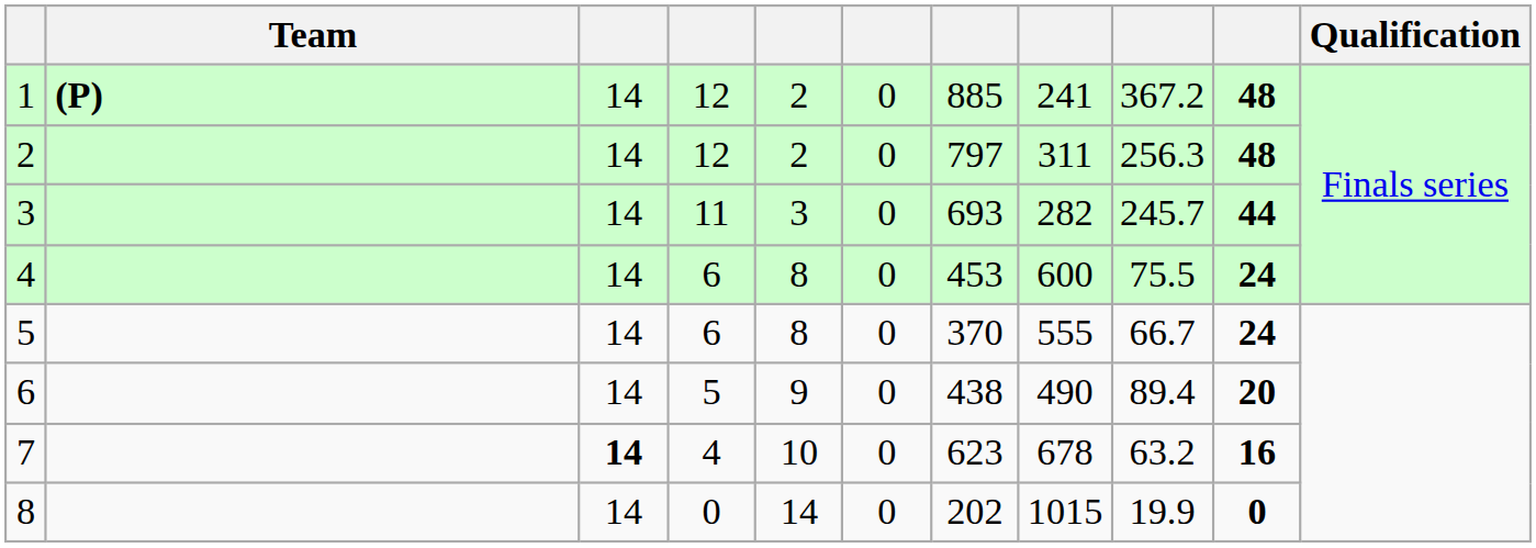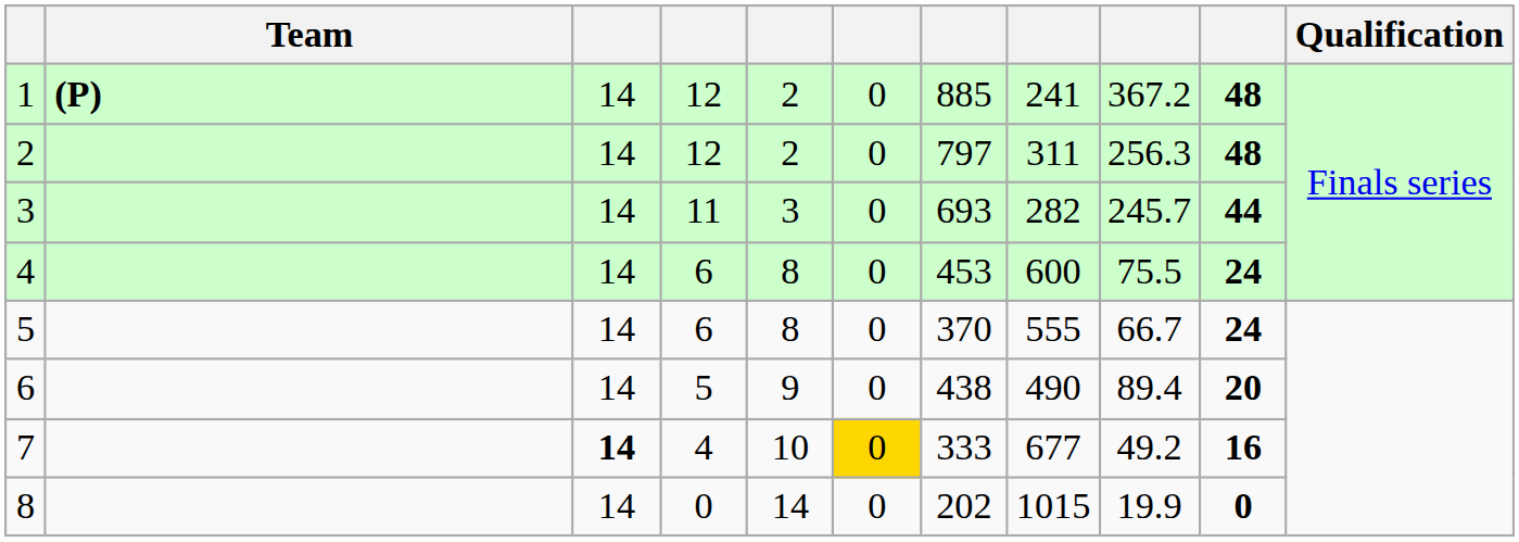 <table class="wikitable" style="text-align:center; margin-bottom:0">
 <tr>
 <th style="width:10px"></th>
 <th style="width:35%;">Team</th>
 <th style="width:30px;"></th>
 <th style="width:30px;"></th>
 <th style="width:30px;"></th>
 <th style="width:30px;"></th>
 <th style="width:30px;"></th>
 <th style="width:30px;"></th>
 <th style="width:30px;"></th>
 <th style="width:30px;"></th>
 <th>Qualification</th>
 </tr>
 <tr style="background:#ccffcc;">
 <td>1</td>
 <td style="text-align:left;"> <strong>(P)</strong></td>
 <td>14</td>
 <td>12</td>
 <td>2</td>
 <td>0</td>
 <td>885</td>
 <td>241</td>
 <td>367.2</td>
 <td><strong>48</strong></td>
 <td rowspan=4><a href='#'>Finals series</a></td>
 </tr>
 <tr style="background:#ccffcc;">
 <td>2</td>
 <td style="text-align:left;"></td>
 <td>14</td>
 <td>12</td>
 <td>2</td>
 <td>0</td>
 <td>797</td>
 <td>311</td>
 <td>256.3</td>
 <td><strong>48</strong></td>
 </tr>
 <tr style="background:#ccffcc;">
 <td>3</td>
 <td style="text-align:left;"></td>
 <td>14</td>
 <td>11</td>
 <td>3</td>
 <td>0</td>
 <td>693</td>
 <td>282</td>
 <td>245.7</td>
 <td><strong>44</strong></td>
 </tr>
 <tr style="background:#ccffcc;">
 <td>4</td>
 <td style="text-align:left;"></td>
 <td>14</td>
 <td>6</td>
 <td>8</td>
 <td>0</td>
 <td>453</td>
 <td>600</td>
 <td>75.5</td>
 <td><strong>24</strong></td>
 </tr>
 <tr>
 <td>5</td>
 <td style="text-align:left;"></td>
 <td>14</td>
 <td>6</td>
 <td>8</td>
 <td>0</td>
 <td>370</td>
 <td>555</td>
 <td>66.7</td>
 <td><strong>24</strong></td>
 </tr>
 <tr>
 <td>6</td>
 <td style="text-align:left;"></td>
 <td>14</td>
 <td>5</td>
 <td>9</td>
 <td>0</td>
 <td>438</td>
 <td>490</td>
 <td>89.4</td>
 <td><strong>20</strong></td>
 </tr>
 <tr>
 <td>7</td>
 <td style="text-align:left;"></td>
 <td><strong>14</strong></td>
 <td>4</td>
 <td>10</td>
-<td>0</td>
-<td>623</td>
-<td>678</td>
-<td>63.2</td>
+<td style="background: gold;">0</td>
+<td>333</td>
+<td>677</td>
+<td>49.2</td>
 <td><strong>16</strong></td>
 </tr>
 <tr>
 <td>8</td>
 <td style="text-align:left;"></td>
 <td>14</td>
 <td>0</td>
 <td>14</td>
 <td>0</td>
 <td>202</td>
 <td>1015</td>
 <td>19.9</td>
 <td><strong>0</strong></td>
 </tr>
 </table>
